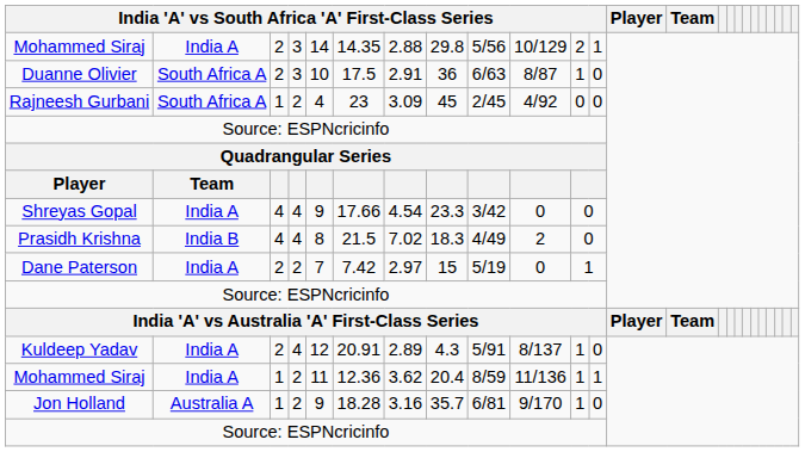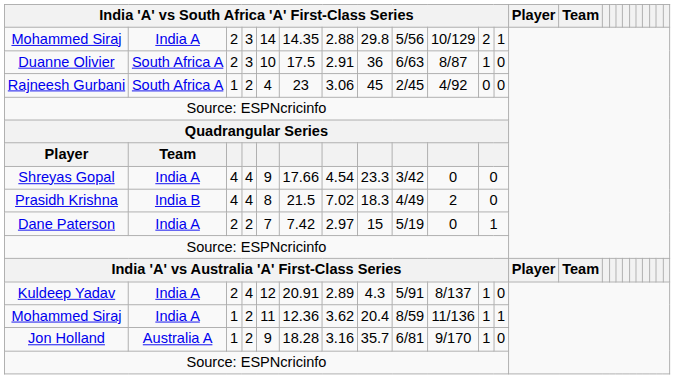 <table class="wikitable" style="text-align: center;">
 <tr>
 <th colspan="12"><strong>India 'A' vs South Africa 'A' First-Class Series</strong></th>
 <th>Player</th>
 <th>Team</th>
 <th></th>
 <th></th>
 <th></th>
 <th></th>
 <th></th>
 <th></th>
 <th></th>
 <th></th>
 <th></th>
 <th></th>
 </tr>
 <tr>
 <td><a href='#'>Mohammed Siraj</a></td>
 <td><a href='#'>India A</a></td>
 <td>2</td>
 <td>3</td>
 <td>14</td>
 <td>14.35</td>
 <td>2.88</td>
 <td>29.8</td>
 <td>5/56</td>
 <td>10/129</td>
 <td>2</td>
 <td>1</td>
 </tr>
 <tr>
 <td><a href='#'>Duanne Olivier</a></td>
 <td><a href='#'>South Africa A</a></td>
 <td>2</td>
 <td>3</td>
 <td>10</td>
 <td>17.5</td>
 <td>2.91</td>
 <td>36</td>
 <td>6/63</td>
 <td>8/87</td>
 <td>1</td>
 <td>0</td>
 </tr>
 <tr>
 <td><a href='#'>Rajneesh Gurbani</a></td>
 <td><a href='#'>South Africa A</a></td>
 <td>1</td>
 <td>2</td>
 <td>4</td>
 <td>23</td>
-<td>3.09</td>
+<td>3.06</td>
 <td>45</td>
 <td>2/45</td>
 <td>4/92</td>
 <td>0</td>
 <td>0</td>
 </tr>
 <tr>
 <td colspan="12"> Source: ESPNcricinfo</td>
 </tr>
 <tr>
 <th colspan="12"><strong>Quadrangular Series</strong></th>
 </tr>
 <tr>
 <th>Player</th>
 <th>Team</th>
 <th></th>
 <th></th>
 <th></th>
 <th></th>
 <th></th>
 <th></th>
 <th></th>
 <th></th>
 <th colspan="2"></th>
 </tr>
 <tr>
 <td><a href='#'>Shreyas Gopal</a></td>
 <td><a href='#'>India A</a></td>
 <td>4</td>
 <td>4</td>
 <td>9</td>
 <td>17.66</td>
 <td>4.54</td>
 <td>23.3</td>
 <td>3/42</td>
 <td>0</td>
 <td colspan="2">0</td>
 </tr>
 <tr>
 <td><a href='#'>Prasidh Krishna</a></td>
 <td><a href='#'>India B</a></td>
 <td>4</td>
 <td>4</td>
 <td>8</td>
 <td>21.5</td>
 <td>7.02</td>
 <td>18.3</td>
 <td>4/49</td>
 <td>2</td>
 <td colspan="2">0</td>
 </tr>
 <tr>
 <td><a href='#'>Dane Paterson</a></td>
 <td><a href='#'>India A</a></td>
 <td>2</td>
 <td>2</td>
 <td>7</td>
 <td>7.42</td>
 <td>2.97</td>
 <td>15</td>
 <td>5/19</td>
 <td>0</td>
 <td colspan="2">1</td>
 </tr>
 <tr>
 <td colspan="12"> Source: ESPNcricinfo</td>
 </tr>
 <tr>
 <th colspan="12"><strong>India 'A' vs Australia 'A' First-Class Series</strong></th>
 <th>Player</th>
 <th>Team</th>
 <th></th>
 <th></th>
 <th></th>
 <th></th>
 <th></th>
 <th></th>
 <th></th>
 <th></th>
 <th></th>
 <th></th>
 </tr>
 <tr>
 <td><a href='#'>Kuldeep Yadav</a></td>
 <td><a href='#'>India A</a></td>
 <td>2</td>
 <td>4</td>
 <td>12</td>
 <td>20.91</td>
 <td>2.89</td>
 <td>4.3</td>
 <td>5/91</td>
 <td>8/137</td>
 <td>1</td>
 <td>0</td>
 </tr>
 <tr>
 <td><a href='#'>Mohammed Siraj</a></td>
 <td><a href='#'>India A</a></td>
 <td>1</td>
 <td>2</td>
 <td>11</td>
 <td>12.36</td>
 <td>3.62</td>
 <td>20.4</td>
 <td>8/59</td>
 <td>11/136</td>
 <td>1</td>
 <td>1</td>
 </tr>
 <tr>
 <td><a href='#'>Jon Holland</a></td>
 <td><a href='#'>Australia A</a></td>
 <td>1</td>
 <td>2</td>
 <td>9</td>
 <td>18.28</td>
 <td>3.16</td>
 <td>35.7</td>
 <td>6/81</td>
 <td>9/170</td>
 <td>1</td>
 <td>0</td>
 </tr>
 <tr>
 <td colspan="12"> Source: ESPNcricinfo</td>
 </tr>
 </table>
